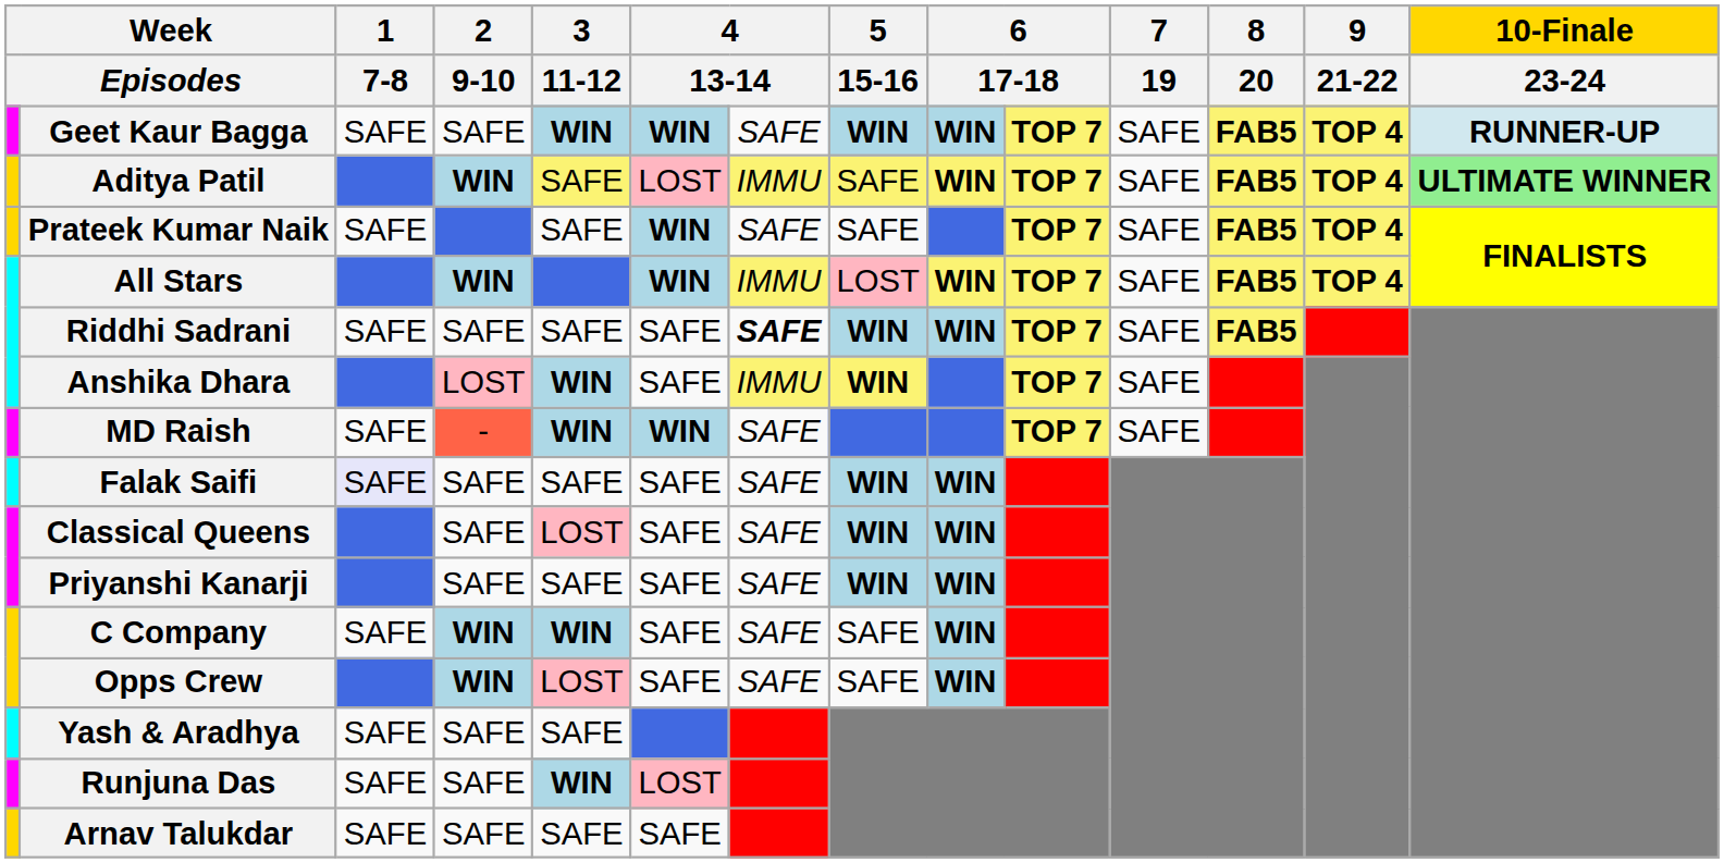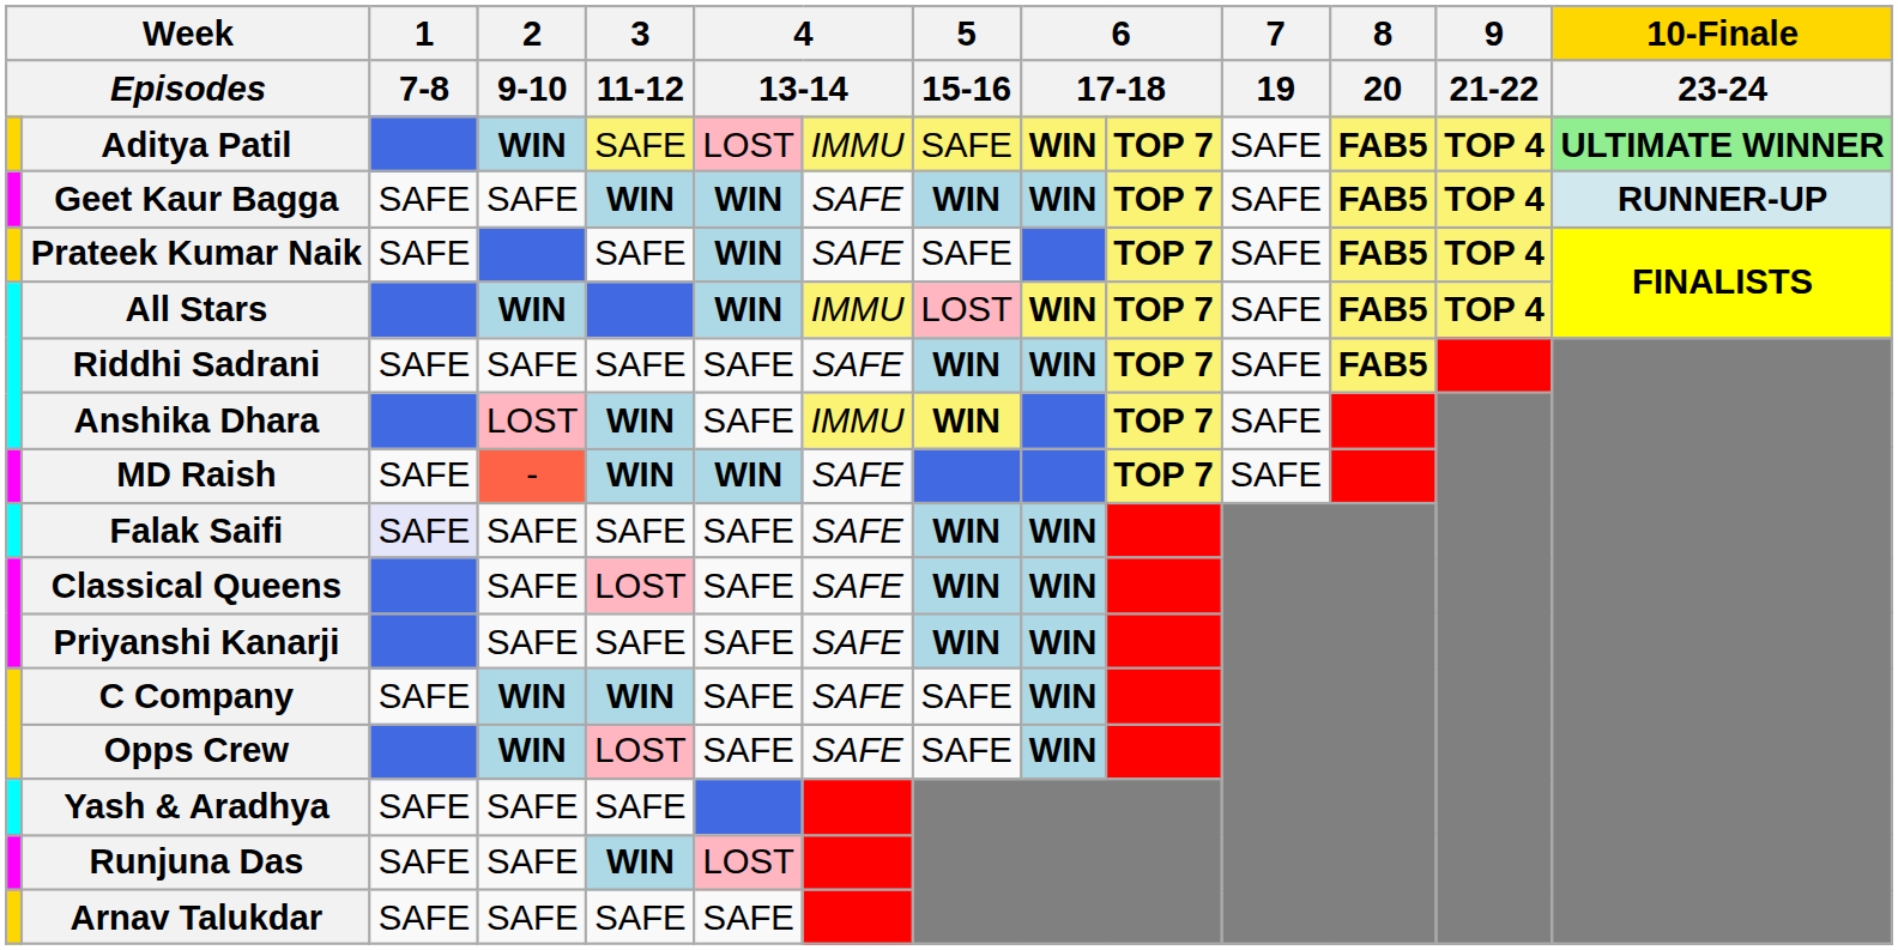 <table class="wikitable" border="2" style="text-align:center; font-size:85%">
 <tr>
 <th colspan="2">Week</th>
 <th>1</th>
 <th>2</th>
 <th>3</th>
 <th colspan="2">4</th>
 <th>5</th>
 <th colspan="2">6</th>
 <th>7</th>
 <th>8</th>
 <th>9</th>
 <td bgcolor=gold><strong>10-Finale</strong></td>
 </tr>
 <tr>
 <th colspan="2"><em>Episodes</em></th>
 <th>7-8</th>
 <th>9-10</th>
 <th>11-12</th>
 <th colspan="2">13-14</th>
 <th>15-16</th>
 <th colspan="2">17-18</th>
 <th>19</th>
 <th>20</th>
 <th>21-22</th>
 <th>23-24</th>
 </tr>
 <tr>
+<td bgcolor="gold"></td>
+<th>Aditya Patil</th>
+<td bgcolor="royalblue"><strong></strong></td>
+<td bgcolor="lightblue"><strong>WIN</strong></td>
+<td bgcolor="#FBF373">SAFE</td>
+<td bgcolor="lightpink">LOST</td>
+<td bgcolor="#FBF373"><em>IMMU</em></td>
+<td bgcolor="#FBF373">SAFE</td>
+<td bgcolor="#FBF373"><strong>WIN</strong></td>
+<td bgcolor="#FBF373"><strong>TOP 7</strong></td>
+<td>SAFE</td>
+<td bgcolor="#FBF373"><strong>FAB5</strong></td>
+<td bgcolor="#FBF373"><strong>TOP 4</strong></td>
+<td bgcolor=lightgreen><strong>ULTIMATE WINNER</strong></td>
+</tr>
+<tr>
 <td bgcolor="magenta"></td>
 <th>Geet Kaur Bagga</th>
 <td>SAFE</td>
 <td>SAFE</td>
 <td bgcolor="lightblue"><strong>WIN</strong></td>
 <td bgcolor="lightblue"><strong>WIN</strong></td>
 <td><em>SAFE</em></td>
 <td bgcolor="lightblue"><strong>WIN</strong></td>
 <td bgcolor="lightblue"><strong>WIN</strong></td>
 <td bgcolor="#FBF373"><strong>TOP 7</strong></td>
 <td>SAFE</td>
 <td bgcolor="#FBF373"><strong>FAB5</strong></td>
 <td bgcolor="#FBF373"><strong>TOP 4</strong></td>
 <td style="background:#D1E8EF;"><strong>RUNNER-UP</strong></td>
-</tr>
-<tr>
-<td bgcolor="gold"></td>
-<th>Aditya Patil</th>
-<td bgcolor="royalblue"><strong></strong></td>
-<td bgcolor="lightblue"><strong>WIN</strong></td>
-<td bgcolor="#FBF373">SAFE</td>
-<td bgcolor="lightpink">LOST</td>
-<td bgcolor="#FBF373"><em>IMMU</em></td>
-<td bgcolor="#FBF373">SAFE</td>
-<td bgcolor="#FBF373"><strong>WIN</strong></td>
-<td bgcolor="#FBF373"><strong>TOP 7</strong></td>
-<td>SAFE</td>
-<td bgcolor="#FBF373"><strong>FAB5</strong></td>
-<td bgcolor="#FBF373"><strong>TOP 4</strong></td>
-<td bgcolor=lightgreen><strong>ULTIMATE WINNER</strong></td>
 </tr>
 <tr>
 <td bgcolor="gold"></td>
 <th>Prateek Kumar Naik</th>
 <td>SAFE</td>
 <td bgcolor="royalblue"><strong></strong></td>
 <td>SAFE</td>
 <td bgcolor="lightblue"><strong>WIN</strong></td>
 <td><em>SAFE</em></td>
 <td>SAFE</td>
 <td bgcolor="royalblue"><strong></strong></td>
 <td bgcolor="#FBF373"><strong>TOP 7</strong></td>
 <td>SAFE</td>
 <td bgcolor="#FBF373"><strong>FAB5</strong></td>
 <td bgcolor="#FBF373"><strong>TOP 4</strong></td>
 <td rowspan="2" bgcolor=yellow><strong>FINALISTS</strong></td>
 </tr>
 <tr>
 <td rowspan="3" bgcolor="cyan"></td>
 <th>All Stars</th>
 <td bgcolor="royalblue"><strong></strong></td>
 <td bgcolor="lightblue"><strong>WIN</strong></td>
 <td bgcolor="royalblue"><strong></strong></td>
 <td bgcolor="lightblue"><strong>WIN</strong></td>
 <td bgcolor="#FBF373"><em>IMMU</em></td>
 <td bgcolor="lightpink">LOST</td>
 <td bgcolor="#FBF373"><strong>WIN</strong></td>
 <td bgcolor="#FBF373"><strong>TOP 7</strong></td>
 <td>SAFE</td>
 <td bgcolor="#FBF373"><strong>FAB5</strong></td>
 <td bgcolor="#FBF373"><strong>TOP 4</strong></td>
 </tr>
 <tr>
 <th>Riddhi Sadrani</th>
 <td>SAFE</td>
 <td>SAFE</td>
 <td>SAFE</td>
 <td>SAFE</td>
-<td><strong><em>SAFE</em></strong></td>
+<td><em>SAFE</em></td>
 <td bgcolor="lightblue"><strong>WIN</strong></td>
 <td bgcolor="lightblue"><strong>WIN</strong></td>
 <td bgcolor="#FBF373"><strong>TOP 7</strong></td>
 <td>SAFE</td>
 <td bgcolor="#FBF373"><strong>FAB5</strong></td>
 <td bgcolor="red"></td>
 <td rowspan="11" bgcolor="grey"></td>
 </tr>
 <tr>
 <th>Anshika Dhara</th>
 <td bgcolor="royalblue"><strong></strong></td>
 <td bgcolor="lightpink">LOST</td>
 <td bgcolor="lightblue"><strong>WIN</strong></td>
 <td>SAFE</td>
 <td bgcolor="#FBF373"><em>IMMU</em></td>
 <td bgcolor="#FBF373"><strong>WIN</strong></td>
 <td bgcolor="royalblue"><strong></strong></td>
 <td bgcolor="#FBF373"><strong>TOP 7</strong></td>
 <td>SAFE</td>
 <td bgcolor="red"></td>
 <td rowspan="10" bgcolor="grey"></td>
 </tr>
 <tr>
 <td bgcolor="magenta"></td>
 <th>MD Raish</th>
 <td>SAFE</td>
 <td bgcolor="tomato">-</td>
 <td bgcolor="lightblue"><strong>WIN</strong></td>
 <td bgcolor="lightblue"><strong>WIN</strong></td>
 <td><em>SAFE</em></td>
 <td bgcolor="royalblue"><strong></strong></td>
 <td bgcolor="royalblue"><strong></strong></td>
 <td bgcolor="#FBF373"><strong>TOP 7</strong></td>
 <td>SAFE</td>
 <td bgcolor="red"></td>
 </tr>
 <tr>
 <td bgcolor="cyan"></td>
 <th>Falak Saifi</th>
 <td style="background: lavender;">SAFE</td>
 <td>SAFE</td>
 <td>SAFE</td>
 <td>SAFE</td>
 <td><em>SAFE</em></td>
 <td bgcolor="lightblue"><strong>WIN</strong></td>
 <td bgcolor="lightblue"><strong>WIN</strong></td>
 <td bgcolor="red"></td>
 <td colspan="2" rowspan="8" bgcolor="grey"></td>
 </tr>
 <tr>
 <td rowspan="2" bgcolor="magenta"></td>
 <th>Classical Queens</th>
 <td bgcolor="royalblue"><strong></strong></td>
 <td>SAFE</td>
 <td bgcolor="lightpink">LOST</td>
 <td>SAFE</td>
 <td><em>SAFE</em></td>
 <td bgcolor="lightblue"><strong>WIN</strong></td>
 <td bgcolor="lightblue"><strong>WIN</strong></td>
 <td bgcolor="red"></td>
 </tr>
 <tr>
 <th>Priyanshi Kanarji</th>
 <td bgcolor="royalblue"><strong></strong></td>
 <td>SAFE</td>
 <td>SAFE</td>
 <td>SAFE</td>
 <td><em>SAFE</em></td>
 <td bgcolor="lightblue"><strong>WIN</strong></td>
 <td bgcolor="lightblue"><strong>WIN</strong></td>
 <td bgcolor="red"></td>
 </tr>
 <tr>
 <td rowspan="2" bgcolor="gold"></td>
 <th>C Company</th>
 <td>SAFE</td>
 <td bgcolor="lightblue"><strong>WIN</strong></td>
 <td bgcolor="lightblue"><strong>WIN</strong></td>
 <td>SAFE</td>
 <td><em>SAFE</em></td>
 <td>SAFE</td>
 <td bgcolor="lightblue"><strong>WIN</strong></td>
 <td bgcolor="red"></td>
 </tr>
 <tr>
 <th>Opps Crew</th>
 <td bgcolor="royalblue"><strong></strong></td>
 <td bgcolor="lightblue"><strong>WIN</strong></td>
 <td bgcolor="lightpink">LOST</td>
 <td>SAFE</td>
 <td><em>SAFE</em></td>
 <td>SAFE</td>
 <td bgcolor="lightblue"><strong>WIN</strong></td>
 <td bgcolor="red"></td>
 </tr>
 <tr>
 <td bgcolor="cyan"></td>
 <th>Yash & Aradhya</th>
 <td>SAFE</td>
 <td>SAFE</td>
 <td>SAFE</td>
 <td bgcolor="royalblue"><strong></strong></td>
 <td bgcolor="red"></td>
 <td colspan="3" rowspan="3" bgcolor="grey"></td>
 </tr>
 <tr>
 <td bgcolor="magenta"></td>
 <th>Runjuna Das</th>
 <td>SAFE</td>
 <td>SAFE</td>
 <td bgcolor="lightblue"><strong>WIN</strong></td>
 <td bgcolor="lightpink">LOST</td>
 <td bgcolor="red"></td>
 </tr>
 <tr>
 <td bgcolor="gold"></td>
 <th>Arnav Talukdar</th>
 <td>SAFE</td>
 <td>SAFE</td>
 <td>SAFE</td>
 <td>SAFE</td>
 <td bgcolor="red"></td>
 </tr>
 </table>
